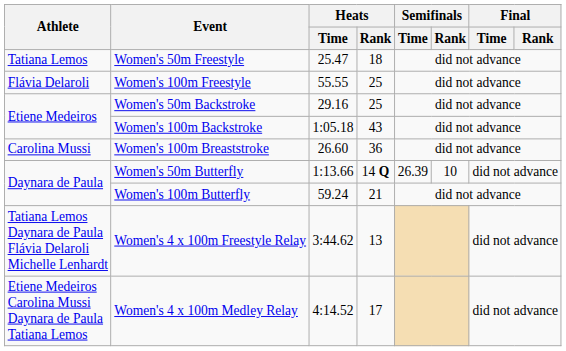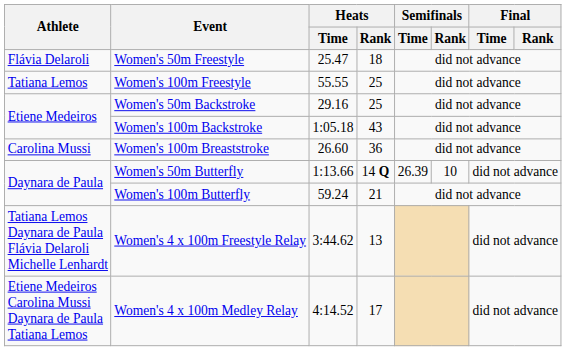 <table class=wikitable style="font-size:90%">
 <tr>
 <th rowspan="2">Athlete</th>
 <th rowspan="2">Event</th>
 <th colspan="2">Heats</th>
 <th colspan="2">Semifinals</th>
 <th colspan="2">Final</th>
 </tr>
 <tr>
 <th>Time</th>
 <th>Rank</th>
 <th>Time</th>
 <th>Rank</th>
 <th>Time</th>
 <th>Rank</th>
 </tr>
 <tr>
-<td rowspan="1"><a href='#'>Tatiana Lemos</a></td>
+<td rowspan="1"><a href='#'>Flávia Delaroli</a></td>
 <td><a href='#'>Women's 50m Freestyle</a></td>
 <td align=center>25.47</td>
 <td align=center>18</td>
 <td align=center colspan=4>did not advance</td>
 </tr>
 <tr>
-<td rowspan="1"><a href='#'>Flávia Delaroli</a></td>
+<td rowspan="1"><a href='#'>Tatiana Lemos</a></td>
 <td><a href='#'>Women's 100m Freestyle</a></td>
 <td align=center>55.55</td>
 <td align=center>25</td>
 <td align=center colspan=4>did not advance</td>
 </tr>
 <tr>
 <td rowspan="2"><a href='#'>Etiene Medeiros</a></td>
 <td><a href='#'>Women's 50m Backstroke</a></td>
 <td align=center>29.16</td>
 <td align=center>25</td>
 <td align=center colspan=4>did not advance</td>
 </tr>
 <tr>
 <td><a href='#'>Women's 100m Backstroke</a></td>
 <td align=center>1:05.18</td>
 <td align=center>43</td>
 <td align=center colspan=4>did not advance</td>
 </tr>
 <tr>
 <td rowspan="1"><a href='#'>Carolina Mussi</a></td>
 <td><a href='#'>Women's 100m Breaststroke</a></td>
 <td align=center>26.60</td>
 <td align=center>36</td>
 <td align=center colspan=4>did not advance</td>
 </tr>
 <tr>
 <td rowspan="2"><a href='#'>Daynara de Paula</a></td>
 <td><a href='#'>Women's 50m Butterfly</a></td>
 <td align=center>1:13.66</td>
 <td align=center>14 <strong>Q</strong></td>
 <td align=center>26.39</td>
 <td align=center>10</td>
 <td align=center colspan=2>did not advance</td>
 </tr>
 <tr>
 <td><a href='#'>Women's 100m Butterfly</a></td>
 <td align=center>59.24</td>
 <td align=center>21</td>
 <td align=center colspan=4>did not advance</td>
 </tr>
 <tr>
 <td rowspan="1"><a href='#'>Tatiana Lemos</a><br><a href='#'>Daynara de Paula</a><br><a href='#'>Flávia Delaroli</a><br><a href='#'>Michelle Lenhardt</a></td>
 <td><a href='#'>Women's 4 x 100m Freestyle Relay</a></td>
 <td align=center>3:44.62</td>
 <td align=center>13</td>
 <td colspan= 2 bgcolor="wheat"></td>
 <td align=center colspan=2>did not advance</td>
 </tr>
 <tr>
 <td rowspan="1"><a href='#'>Etiene Medeiros</a><br><a href='#'>Carolina Mussi</a><br><a href='#'>Daynara de Paula</a><br><a href='#'>Tatiana Lemos</a></td>
 <td><a href='#'>Women's 4 x 100m Medley Relay</a></td>
 <td align=center>4:14.52</td>
 <td align=center>17</td>
 <td colspan= 2 bgcolor="wheat"></td>
 <td align=center colspan=2>did not advance</td>
 </tr>
 </table>
